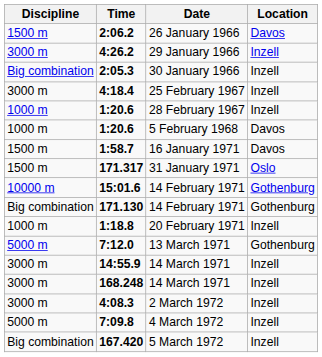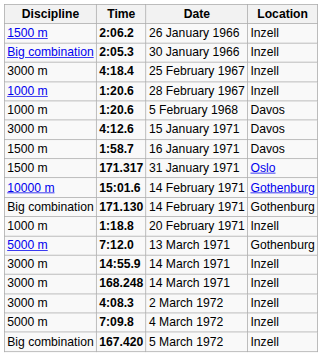 <table class='wikitable'>
 <tr>
 <th>Discipline</th>
 <th>Time</th>
 <th>Date</th>
 <th>Location</th>
 </tr>
 <tr>
 <td><a href='#'>1500 m</a></td>
 <td><strong>2:06.2</strong></td>
 <td>26 January 1966</td>
-<td align=left><a href='#'>Davos</a></td>
-</tr>
-<tr>
-<td><a href='#'>3000 m</a></td>
-<td><strong>4:26.2</strong></td>
-<td>29 January 1966</td>
-<td align=left><a href='#'>Inzell</a></td>
+<td align=left>Inzell</td>
 </tr>
 <tr>
 <td><a href='#'>Big combination</a></td>
 <td><strong>2:05.3</strong></td>
 <td>30 January 1966</td>
 <td align=left>Inzell</td>
 </tr>
 <tr>
 <td>3000 m</td>
 <td><strong>4:18.4</strong></td>
 <td>25 February 1967</td>
 <td align=left>Inzell</td>
 </tr>
 <tr>
 <td><a href='#'>1000 m</a></td>
 <td><strong>1:20.6</strong></td>
 <td>28 February 1967</td>
 <td align=left>Inzell</td>
 </tr>
 <tr>
 <td>1000 m</td>
 <td><strong>1:20.6</strong></td>
 <td>5 February 1968</td>
+<td align=left>Davos</td>
+</tr>
+<tr>
+<td>3000 m</td>
+<td><strong>4:12.6</strong></td>
+<td>15 January 1971</td>
 <td align=left>Davos</td>
 </tr>
 <tr>
 <td>1500 m</td>
 <td><strong>1:58.7</strong></td>
 <td>16 January 1971</td>
 <td align=left>Davos</td>
 </tr>
 <tr>
 <td>1500 m</td>
 <td><strong>171.317</strong></td>
 <td>31 January 1971</td>
 <td align=left><a href='#'>Oslo</a></td>
 </tr>
 <tr>
 <td><a href='#'>10000 m</a></td>
 <td><strong>15:01.6</strong></td>
 <td>14 February 1971</td>
 <td align=left><a href='#'>Gothenburg</a></td>
 </tr>
 <tr>
 <td>Big combination</td>
 <td><strong>171.130</strong></td>
 <td>14 February 1971</td>
 <td align=left>Gothenburg</td>
 </tr>
 <tr>
 <td>1000 m</td>
 <td><strong>1:18.8</strong></td>
 <td>20 February 1971</td>
 <td align=left>Inzell</td>
 </tr>
 <tr>
 <td><a href='#'>5000 m</a></td>
 <td><strong>7:12.0</strong></td>
 <td>13 March 1971</td>
 <td align=left>Gothenburg</td>
 </tr>
 <tr>
 <td>3000 m</td>
 <td><strong>14:55.9</strong></td>
 <td>14 March 1971</td>
 <td align=left>Inzell</td>
 </tr>
 <tr>
 <td>3000 m</td>
 <td><strong>168.248</strong></td>
 <td>14 March 1971</td>
 <td align=left>Inzell</td>
 </tr>
 <tr>
 <td>3000 m</td>
 <td><strong>4:08.3</strong></td>
 <td>2 March 1972</td>
 <td align=left>Inzell</td>
 </tr>
 <tr>
 <td>5000 m</td>
 <td><strong>7:09.8</strong></td>
 <td>4 March 1972</td>
 <td align=left>Inzell</td>
 </tr>
 <tr>
 <td>Big combination</td>
 <td><strong>167.420</strong></td>
 <td>5 March 1972</td>
 <td align=left>Inzell</td>
 </tr>
 </table>
